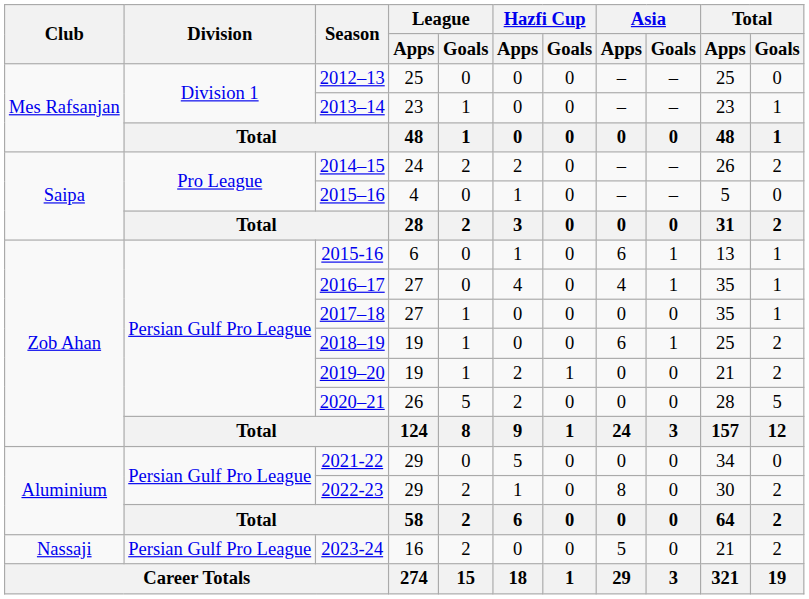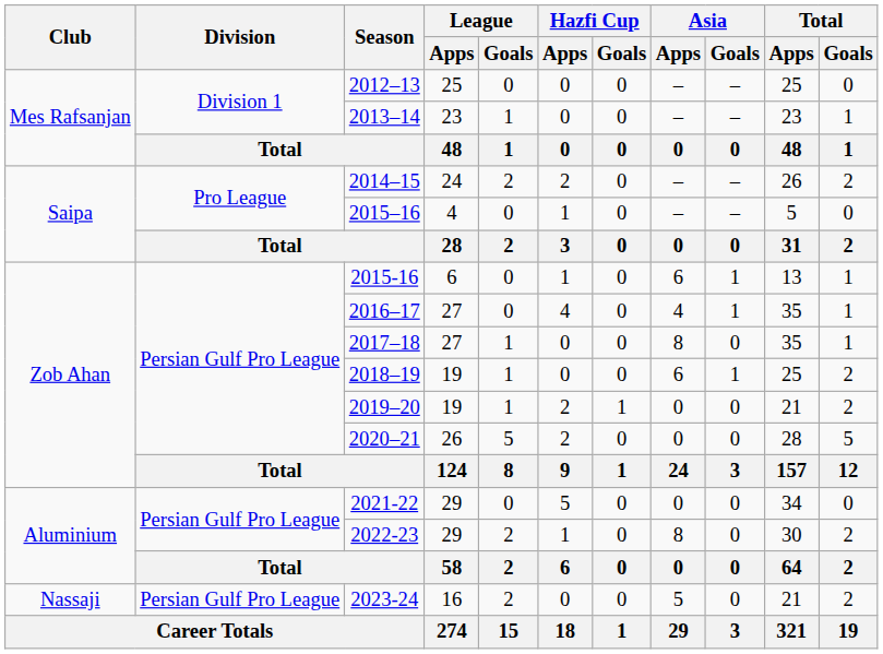 <table class="wikitable" style="text-align: center;">
 <tr>
 <th rowspan="2">Club</th>
 <th rowspan="2">Division</th>
 <th rowspan="2">Season</th>
 <th colspan="2">League</th>
 <th colspan="2"><a href='#'>Hazfi Cup</a></th>
 <th colspan="2"><a href='#'>Asia</a></th>
 <th colspan="2">Total</th>
 </tr>
 <tr>
 <th>Apps</th>
 <th>Goals</th>
 <th>Apps</th>
 <th>Goals</th>
 <th>Apps</th>
 <th>Goals</th>
 <th>Apps</th>
 <th>Goals</th>
 </tr>
 <tr>
 <td rowspan="3"><a href='#'>Mes Rafsanjan</a></td>
 <td rowspan="2"><a href='#'>Division 1</a></td>
 <td><a href='#'>2012–13</a></td>
 <td>25</td>
 <td>0</td>
 <td>0</td>
 <td>0</td>
 <td>–</td>
 <td>–</td>
 <td>25</td>
 <td>0</td>
 </tr>
 <tr>
 <td><a href='#'>2013–14</a></td>
 <td>23</td>
 <td>1</td>
 <td>0</td>
 <td>0</td>
 <td>–</td>
 <td>–</td>
 <td>23</td>
 <td>1</td>
 </tr>
 <tr>
 <th colspan=2>Total</th>
 <th>48</th>
 <th>1</th>
 <th>0</th>
 <th>0</th>
 <th>0</th>
 <th>0</th>
 <th>48</th>
 <th>1</th>
 </tr>
 <tr>
 <td rowspan="3"><a href='#'>Saipa</a></td>
 <td rowspan="2"><a href='#'>Pro League</a></td>
 <td><a href='#'>2014–15</a></td>
 <td>24</td>
 <td>2</td>
 <td>2</td>
 <td>0</td>
 <td>–</td>
 <td>–</td>
 <td>26</td>
 <td>2</td>
 </tr>
 <tr>
 <td rowspan="1"><a href='#'>2015–16</a></td>
 <td>4</td>
 <td>0</td>
 <td>1</td>
 <td>0</td>
 <td>–</td>
 <td>–</td>
 <td>5</td>
 <td>0</td>
 </tr>
 <tr>
 <th colspan=2>Total</th>
 <th>28</th>
 <th>2</th>
 <th>3</th>
 <th>0</th>
 <th>0</th>
 <th>0</th>
 <th>31</th>
 <th>2</th>
 </tr>
 <tr>
 <td rowspan="7"><a href='#'>Zob Ahan</a></td>
 <td rowspan="6"><a href='#'>Persian Gulf Pro League</a></td>
 <td><a href='#'>2015-16</a></td>
 <td>6</td>
 <td>0</td>
 <td>1</td>
 <td>0</td>
 <td>6</td>
 <td>1</td>
 <td>13</td>
 <td>1</td>
 </tr>
 <tr>
 <td><a href='#'>2016–17</a></td>
 <td>27</td>
 <td>0</td>
 <td>4</td>
 <td>0</td>
 <td>4</td>
 <td>1</td>
 <td>35</td>
 <td>1</td>
 </tr>
 <tr>
 <td><a href='#'>2017–18</a></td>
 <td>27</td>
 <td>1</td>
 <td>0</td>
 <td>0</td>
-<td>0</td>
+<td>8</td>
 <td>0</td>
 <td>35</td>
 <td>1</td>
 </tr>
 <tr>
 <td><a href='#'>2018–19</a></td>
 <td>19</td>
 <td>1</td>
 <td>0</td>
 <td>0</td>
 <td>6</td>
 <td>1</td>
 <td>25</td>
 <td>2</td>
 </tr>
 <tr>
 <td><a href='#'>2019–20</a></td>
 <td>19</td>
 <td>1</td>
 <td>2</td>
 <td>1</td>
 <td>0</td>
 <td>0</td>
 <td>21</td>
 <td>2</td>
 </tr>
 <tr>
 <td><a href='#'>2020–21</a></td>
 <td>26</td>
 <td>5</td>
 <td>2</td>
 <td>0</td>
 <td>0</td>
 <td>0</td>
 <td>28</td>
 <td>5</td>
 </tr>
 <tr>
 <th colspan=2>Total</th>
 <th>124</th>
 <th>8</th>
 <th>9</th>
 <th>1</th>
 <th>24</th>
 <th>3</th>
 <th>157</th>
 <th>12</th>
 </tr>
 <tr>
 <td rowspan="3"><a href='#'>Aluminium</a></td>
 <td rowspan="2"><a href='#'>Persian Gulf Pro League</a></td>
 <td><a href='#'>2021-22</a></td>
 <td>29</td>
 <td>0</td>
 <td>5</td>
 <td>0</td>
 <td>0</td>
 <td>0</td>
 <td>34</td>
 <td>0</td>
 </tr>
 <tr>
 <td><a href='#'>2022-23</a></td>
 <td>29</td>
 <td>2</td>
 <td>1</td>
 <td>0</td>
 <td>8</td>
 <td>0</td>
 <td>30</td>
 <td>2</td>
 </tr>
 <tr>
 <th colspan=2>Total</th>
 <th>58</th>
 <th>2</th>
 <th>6</th>
 <th>0</th>
 <th>0</th>
 <th>0</th>
 <th>64</th>
 <th>2</th>
 </tr>
 <tr>
 <td><a href='#'>Nassaji</a></td>
 <td><a href='#'>Persian Gulf Pro League</a></td>
 <td><a href='#'>2023-24</a></td>
 <td>16</td>
 <td>2</td>
 <td>0</td>
 <td>0</td>
 <td>5</td>
 <td>0</td>
 <td>21</td>
 <td>2</td>
 </tr>
 <tr>
 <th colspan=3>Career Totals</th>
 <th>274</th>
 <th>15</th>
 <th>18</th>
 <th>1</th>
 <th>29</th>
 <th>3</th>
 <th>321</th>
 <th>19</th>
 </tr>
 </table>
